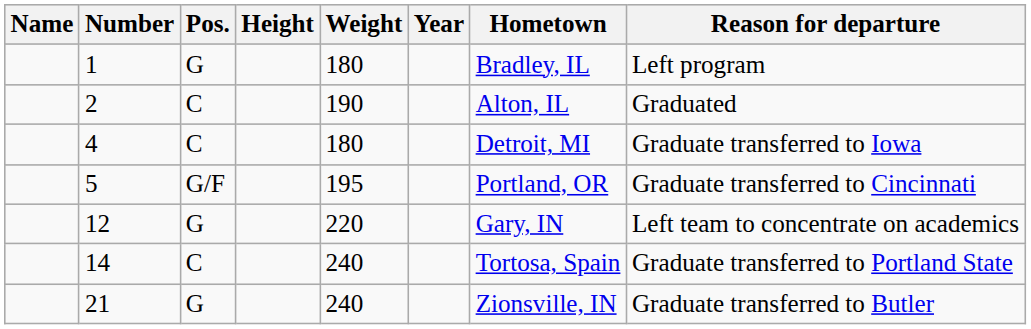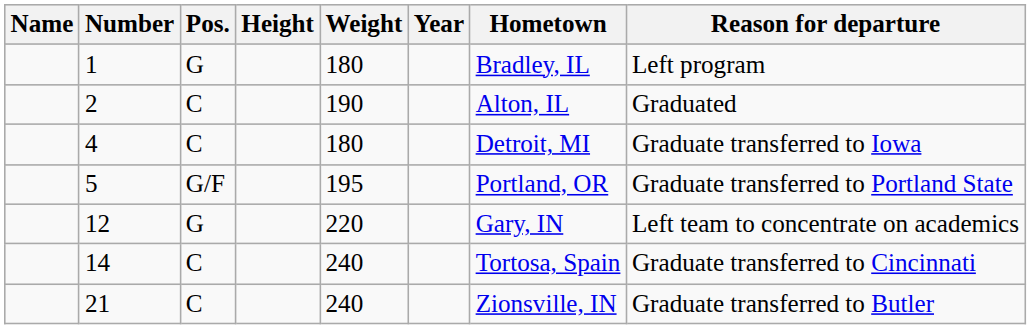 <table class="wikitable sortable" border="1">
 <tr>
 <th>Name</th>
 <th>Number</th>
 <th>Pos.</th>
 <th>Height</th>
 <th>Weight</th>
 <th>Year</th>
 <th>Hometown</th>
 <th class="unsortable">Reason for departure</th>
 </tr>
 <tr>
 <td></td>
 <td>1</td>
 <td>G</td>
 <td></td>
 <td>180</td>
 <td></td>
 <td><a href='#'>Bradley, IL</a></td>
 <td>Left program</td>
 </tr>
 <tr>
 <td></td>
 <td>2</td>
 <td>C</td>
 <td></td>
 <td>190</td>
 <td></td>
 <td><a href='#'>Alton, IL</a></td>
 <td>Graduated</td>
 </tr>
 <tr>
 <td></td>
 <td>4</td>
 <td>C</td>
 <td></td>
 <td>180</td>
 <td></td>
 <td><a href='#'>Detroit, MI</a></td>
 <td>Graduate transferred to <a href='#'>Iowa</a></td>
 </tr>
 <tr>
 <td></td>
 <td>5</td>
 <td>G/F</td>
 <td></td>
 <td>195</td>
 <td></td>
 <td><a href='#'>Portland, OR</a></td>
-<td>Graduate transferred to <a href='#'>Cincinnati</a></td>
+<td>Graduate transferred to <a href='#'>Portland State</a></td>
 </tr>
 <tr>
 <td></td>
 <td>12</td>
 <td>G</td>
 <td></td>
 <td>220</td>
 <td></td>
 <td><a href='#'>Gary, IN</a></td>
 <td>Left team to concentrate on academics</td>
 </tr>
 <tr>
 <td></td>
 <td>14</td>
 <td>C</td>
 <td></td>
 <td>240</td>
 <td></td>
 <td><a href='#'>Tortosa, Spain</a></td>
-<td>Graduate transferred to <a href='#'>Portland State</a></td>
+<td>Graduate transferred to <a href='#'>Cincinnati</a></td>
 </tr>
 <tr>
 <td></td>
 <td>21</td>
-<td>G</td>
+<td>C</td>
 <td></td>
 <td>240</td>
 <td></td>
 <td><a href='#'>Zionsville, IN</a></td>
 <td>Graduate transferred to <a href='#'>Butler</a></td>
 </tr>
 </table>
